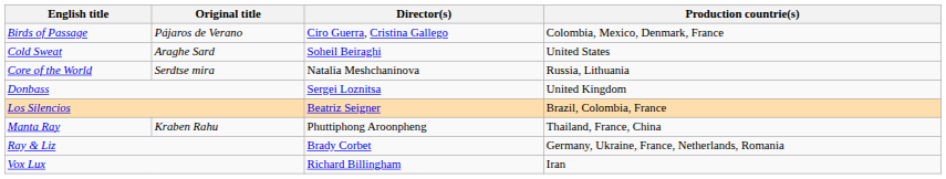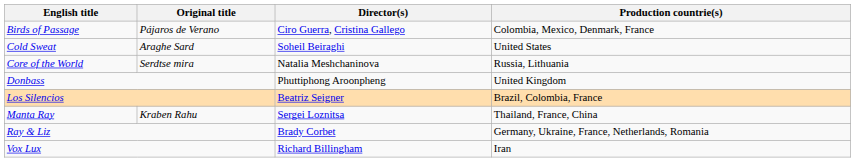 <table class="sortable wikitable" style="width:100%; margin-bottom:4px" cellpadding="5">
 <tr>
 <th scope="col">English title</th>
 <th scope="col">Original title</th>
 <th scope="col">Director(s)</th>
 <th scope="col">Production countrie(s)</th>
 </tr>
 <tr>
 <td><em><a href='#'>Birds of Passage</a></em></td>
 <td><em>Pájaros de Verano</em></td>
 <td><a href='#'>Ciro Guerra</a>, <a href='#'>Cristina Gallego</a></td>
 <td>Colombia, Mexico, Denmark, France</td>
 </tr>
 <tr>
 <td><em><a href='#'>Cold Sweat</a></em></td>
 <td><em>Araghe Sard</em></td>
 <td><a href='#'>Soheil Beiraghi</a></td>
 <td>United States</td>
 </tr>
 <tr>
 <td><em><a href='#'>Core of the World</a></em></td>
 <td><em>Serdtse mira</em></td>
 <td>Natalia Meshchaninova</td>
 <td>Russia, Lithuania</td>
 </tr>
 <tr>
 <td colspan="2"><em><a href='#'>Donbass</a></em></td>
-<td><a href='#'>Sergei Loznitsa</a></td>
+<td>Phuttiphong Aroonpheng</td>
 <td>United Kingdom</td>
 </tr>
 <tr style="background:#FFDEAD;">
 <td colspan="2"><em><a href='#'>Los Silencios</a></em></td>
 <td><a href='#'>Beatriz Seigner</a></td>
 <td>Brazil, Colombia, France</td>
 </tr>
 <tr>
 <td><em><a href='#'>Manta Ray</a></em></td>
 <td><em>Kraben Rahu</em></td>
-<td>Phuttiphong Aroonpheng</td>
+<td><a href='#'>Sergei Loznitsa</a></td>
 <td>Thailand, France, China</td>
 </tr>
 <tr>
 <td colspan="2"><em><a href='#'>Ray & Liz</a></em></td>
 <td><a href='#'>Brady Corbet</a></td>
 <td>Germany, Ukraine, France, Netherlands, Romania</td>
 </tr>
 <tr>
 <td colspan="2"><em><a href='#'>Vox Lux</a></em></td>
 <td><a href='#'>Richard Billingham</a></td>
 <td>Iran</td>
 </tr>
 </table>
